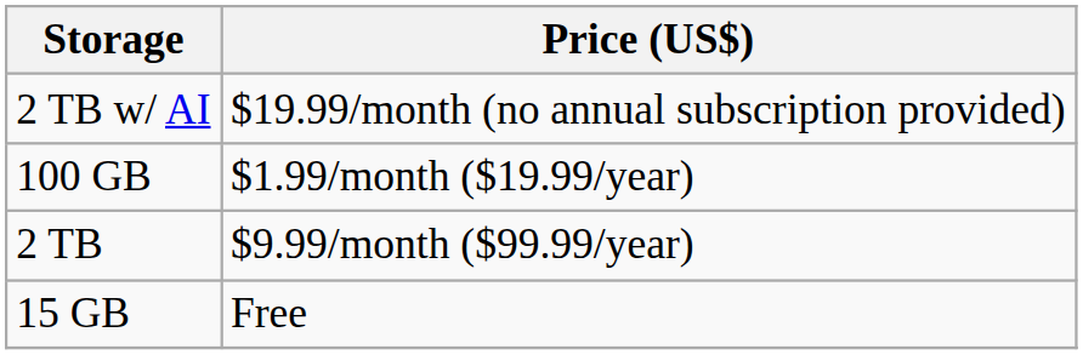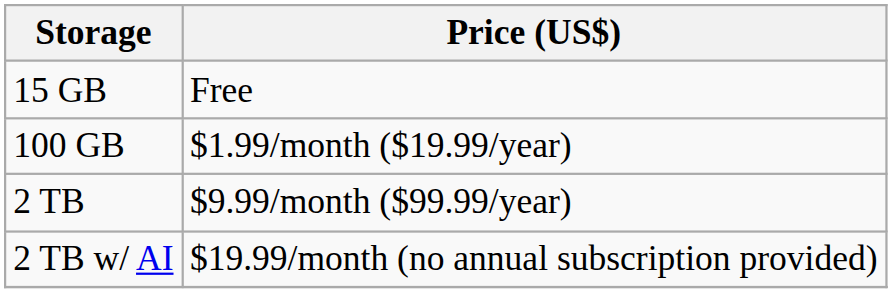 <table class="wikitable">
 <tr>
 <th>Storage</th>
 <th>Price (US$)</th>
 </tr>
 <tr>
-<td>2 TB w/ <a href='#'>AI</a></td>
-<td>$19.99/month (no annual subscription provided)</td>
+<td>15 GB</td>
+<td>Free</td>
 </tr>
 <tr>
 <td>100 GB</td>
 <td>$1.99/month ($19.99/year)</td>
 </tr>
 <tr>
 <td>2 TB</td>
 <td>$9.99/month ($99.99/year)</td>
 </tr>
 <tr>
-<td>15 GB</td>
-<td>Free</td>
+<td>2 TB w/ <a href='#'>AI</a></td>
+<td>$19.99/month (no annual subscription provided)</td>
 </tr>
 <tr>
 </tr>
 </table>
